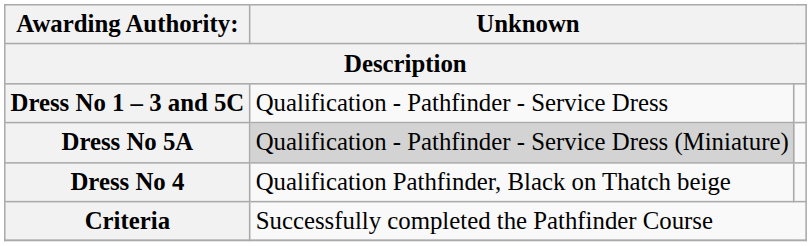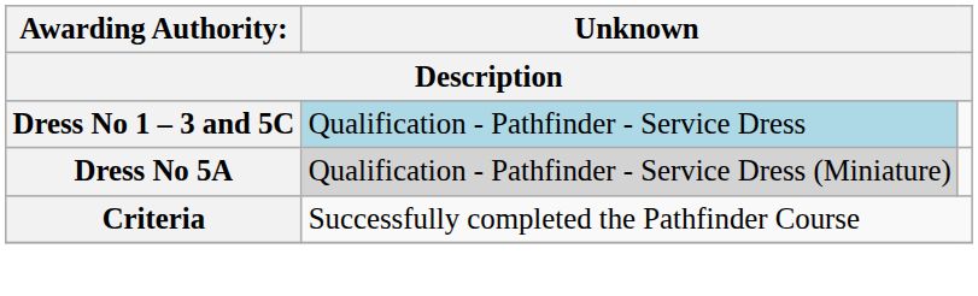 <table class=wikitable style="text-align: left;">
 <tr>
 <th><strong>Awarding Authority</strong>:</th>
 <th colspan="2">Unknown</th>
 </tr>
 <tr>
 <th colspan="3">Description</th>
 </tr>
 <tr>
 <th>Dress No 1 – 3 and 5C</th>
-<td>Qualification - Pathfinder - Service Dress</td>
+<td style="background: lightblue;">Qualification - Pathfinder - Service Dress</td>
 <td></td>
 </tr>
 <tr>
 <th>Dress No 5A</th>
 <td style="background: lightgrey;">Qualification - Pathfinder - Service Dress (Miniature)</td>
-<td></td>
-</tr>
-<tr>
-<th>Dress No 4</th>
-<td>Qualification Pathfinder, Black on Thatch beige</td>
 <td></td>
 </tr>
 <tr>
 <th>Criteria</th>
 <td colspan="2">Successfully completed the Pathfinder Course</td>
 </tr>
 <tr>
 </tr>
 </table>
